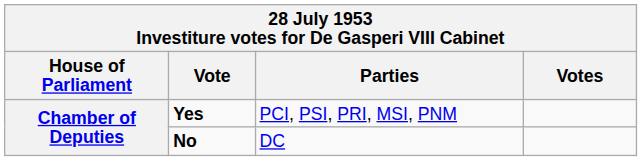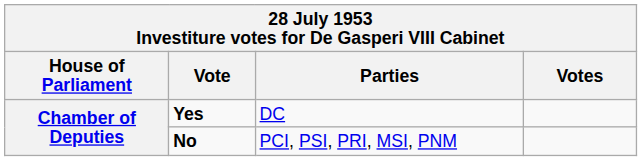 <table class="wikitable" style="font-size:85%;">
 <tr>
 <th colspan="4">28 July 1953<br>Investiture votes for De Gasperi VIII Cabinet</th>
 </tr>
 <tr>
 <th width="120">House of <a href='#'>Parliament</a></th>
 <th width="60">Vote</th>
 <th width="200">Parties</th>
 <th width="80" align="center">Votes</th>
 </tr>
 <tr>
 <th rowspan="2"><a href='#'>Chamber of Deputies</a><br></th>
 <td> <strong>Yes</strong></td>
-<td><a href='#'>PCI</a>, <a href='#'>PSI</a>, <a href='#'>PRI</a>, <a href='#'>MSI</a>, <a href='#'>PNM</a></td>
+<td><a href='#'>DC</a></td>
 <td></td>
 </tr>
 <tr>
 <td> <strong>No</strong></td>
-<td><a href='#'>DC</a></td>
+<td><a href='#'>PCI</a>, <a href='#'>PSI</a>, <a href='#'>PRI</a>, <a href='#'>MSI</a>, <a href='#'>PNM</a></td>
 <td></td>
 </tr>
 </table>
